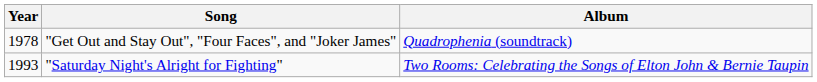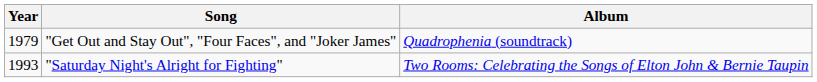 <table class="wikitable">
 <tr>
 <th>Year</th>
 <th>Song</th>
 <th>Album</th>
 </tr>
 <tr>
-<td>1978</td>
+<td>1979</td>
 <td>"Get Out and Stay Out", "Four Faces", and "Joker James"</td>
 <td><a href='#'><em>Quadrophenia</em> (soundtrack)</a></td>
 </tr>
 <tr>
 <td>1993</td>
 <td>"<a href='#'>Saturday Night's Alright for Fighting</a>"</td>
 <td><em><a href='#'>Two Rooms: Celebrating the Songs of Elton John & Bernie Taupin</a></em></td>
 </tr>
 </table>
